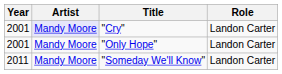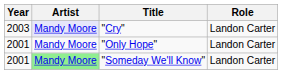 <table class="wikitable sortable">
 <tr>
 <th>Year</th>
 <th>Artist</th>
 <th>Title</th>
 <th>Role</th>
 </tr>
 <tr>
-<td>2001</td>
+<td>2003</td>
 <td style="background: lavender;"><a href='#'>Mandy Moore</a></td>
 <td>"<a href='#'>Cry</a>"</td>
 <td>Landon Carter</td>
 </tr>
 <tr>
 <td>2001</td>
 <td><a href='#'>Mandy Moore</a></td>
 <td>"<a href='#'>Only Hope</a>"</td>
 <td>Landon Carter</td>
 </tr>
 <tr>
-<td>2011</td>
-<td><a href='#'>Mandy Moore</a></td>
+<td>2001</td>
+<td style="background: lightgreen;"><a href='#'>Mandy Moore</a></td>
 <td>"<a href='#'>Someday We'll Know</a>"</td>
 <td>Landon Carter</td>
 </tr>
 </table>
